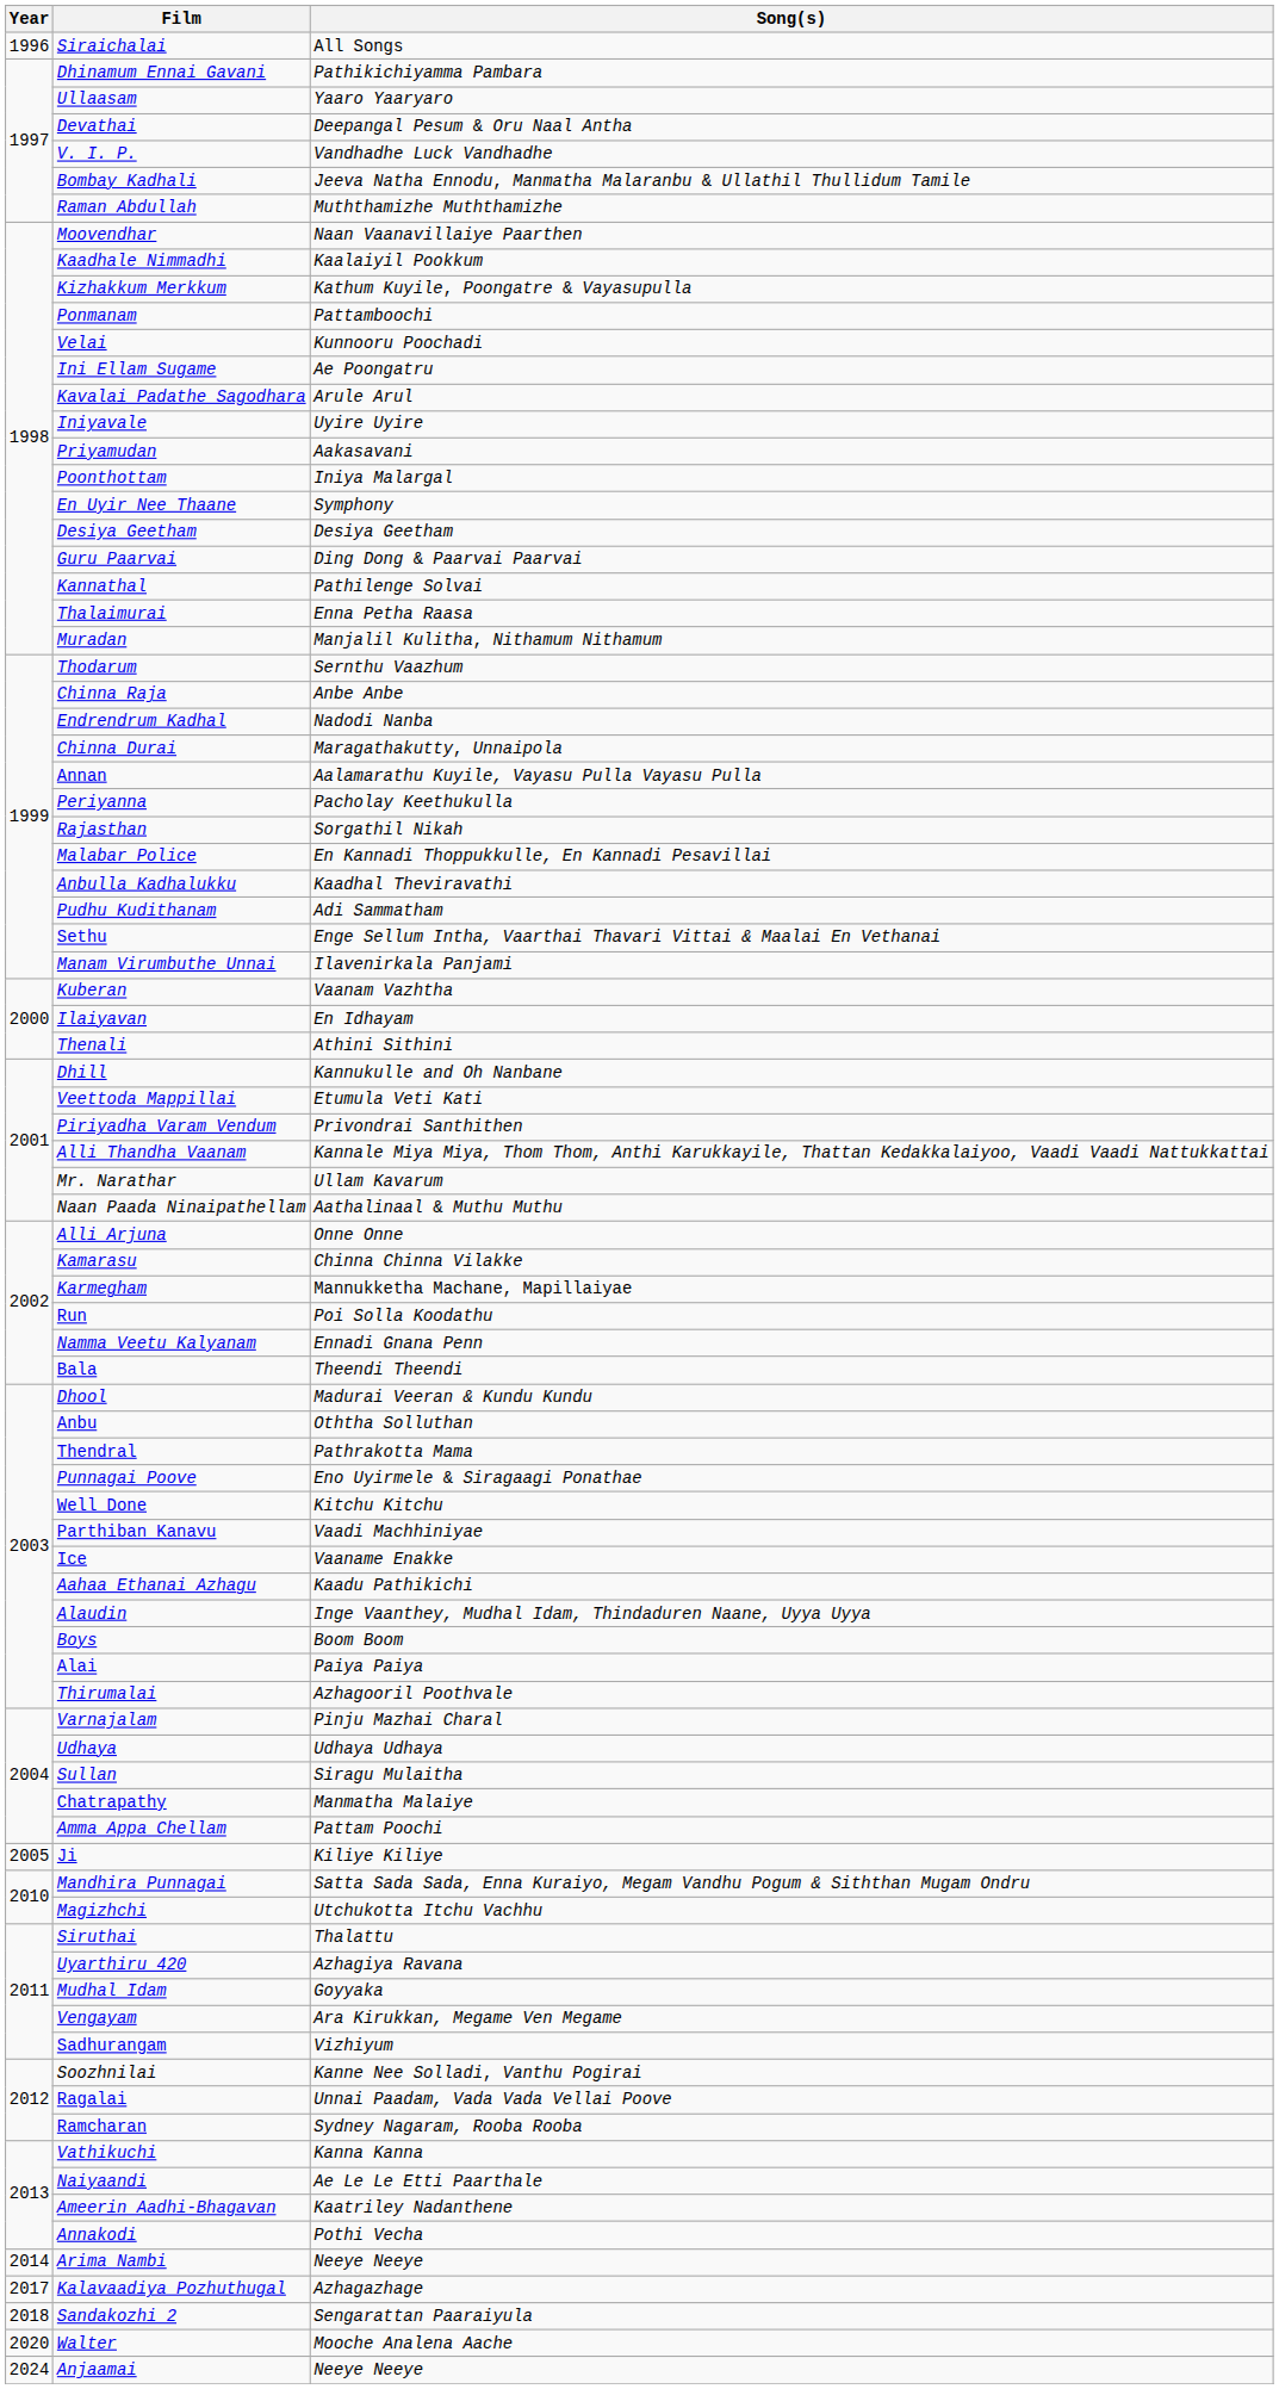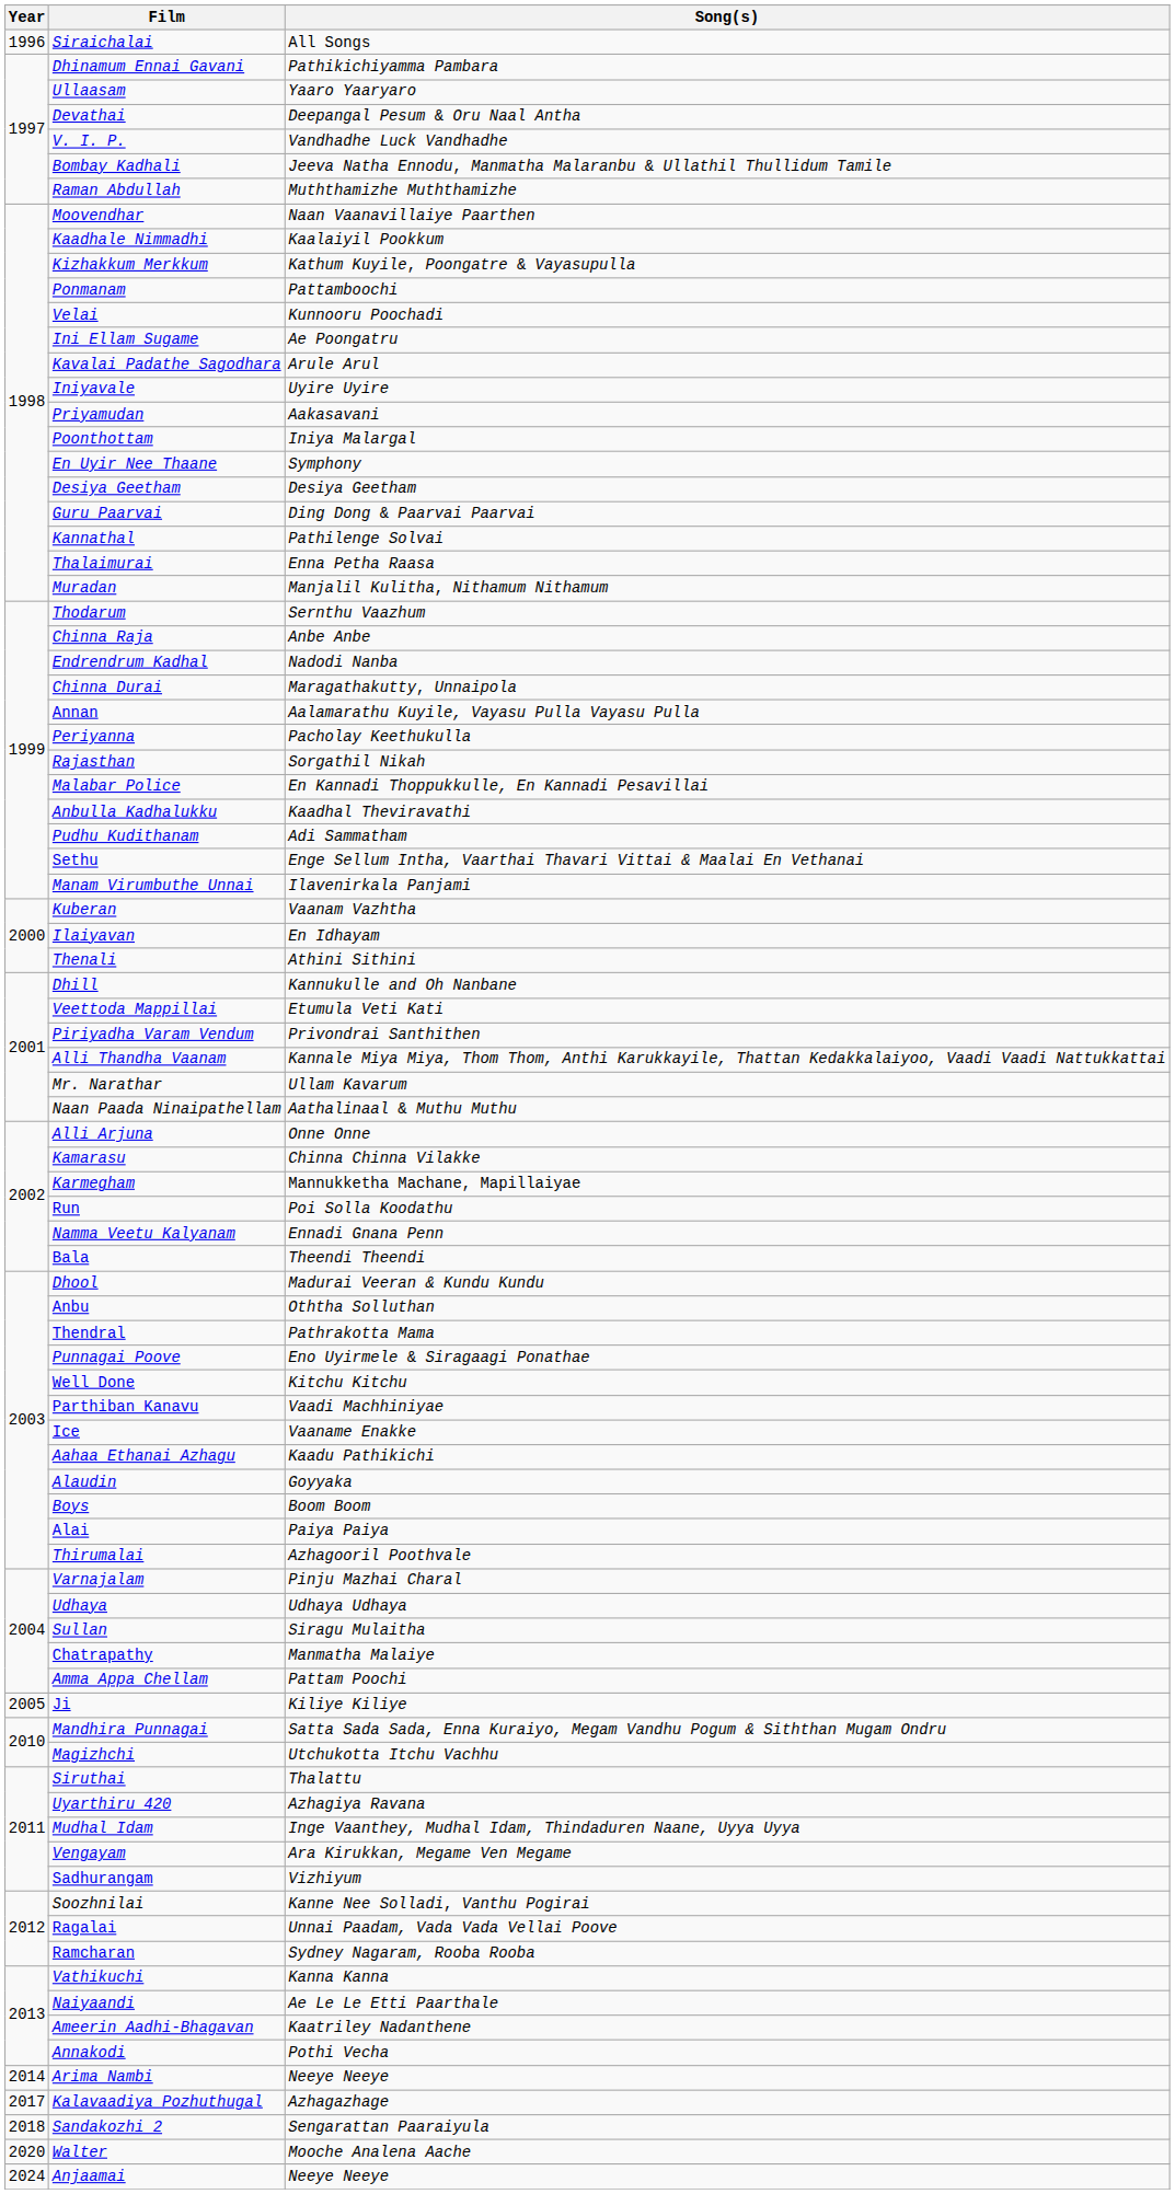 <table class="wikitable sortable">
 <tr>
 <th>Year</th>
 <th>Film</th>
 <th>Song(s)</th>
 </tr>
 <tr>
 <td>1996</td>
 <td><em><a href='#'>Siraichalai</a></em></td>
 <td>All Songs</td>
 </tr>
 <tr>
 <td rowspan="6">1997</td>
 <td><em><a href='#'>Dhinamum Ennai Gavani</a></em></td>
 <td><em>Pathikichiyamma Pambara</em></td>
 </tr>
 <tr>
 <td><em><a href='#'>Ullaasam</a></em></td>
 <td><em>Yaaro Yaaryaro</em></td>
 </tr>
 <tr>
 <td><em><a href='#'>Devathai</a></em></td>
 <td><em>Deepangal Pesum</em> & <em>Oru Naal Antha</em></td>
 </tr>
 <tr>
 <td><em><a href='#'>V. I. P.</a></em></td>
 <td><em>Vandhadhe Luck Vandhadhe</em></td>
 </tr>
 <tr>
 <td><em><a href='#'>Bombay Kadhali</a></em></td>
 <td><em>Jeeva Natha Ennodu</em>, <em>Manmatha Malaranbu</em> & <em>Ullathil Thullidum Tamile</em></td>
 </tr>
 <tr>
 <td><em><a href='#'>Raman Abdullah</a></em></td>
 <td><em>Muththamizhe Muththamizhe</em></td>
 </tr>
 <tr>
 <td rowspan="16">1998</td>
 <td><em><a href='#'>Moovendhar</a></em></td>
 <td><em>Naan Vaanavillaiye Paarthen</em></td>
 </tr>
 <tr>
 <td><em><a href='#'>Kaadhale Nimmadhi</a></em></td>
 <td><em>Kaalaiyil Pookkum</em></td>
 </tr>
 <tr>
 <td><em><a href='#'>Kizhakkum Merkkum</a></em></td>
 <td><em>Kathum Kuyile</em>, <em>Poongatre</em> & <em>Vayasupulla</em></td>
 </tr>
 <tr>
 <td><em><a href='#'>Ponmanam</a></em></td>
 <td><em>Pattamboochi</em></td>
 </tr>
 <tr>
 <td><em><a href='#'>Velai</a></em></td>
 <td><em>Kunnooru Poochadi</em></td>
 </tr>
 <tr>
 <td><em><a href='#'>Ini Ellam Sugame</a></em></td>
 <td><em>Ae Poongatru</em></td>
 </tr>
 <tr>
 <td><em><a href='#'>Kavalai Padathe Sagodhara</a></em></td>
 <td><em>Arule Arul</em></td>
 </tr>
 <tr>
 <td><em><a href='#'>Iniyavale</a></em></td>
 <td><em>Uyire Uyire</em></td>
 </tr>
 <tr>
 <td><em><a href='#'>Priyamudan</a></em></td>
 <td><em>Aakasavani</em></td>
 </tr>
 <tr>
 <td><em><a href='#'>Poonthottam</a></em></td>
 <td><em>Iniya Malargal</em></td>
 </tr>
 <tr>
 <td><em><a href='#'>En Uyir Nee Thaane</a></em></td>
 <td><em>Symphony</em></td>
 </tr>
 <tr>
 <td><em><a href='#'>Desiya Geetham</a></em></td>
 <td><em>Desiya Geetham</em></td>
 </tr>
 <tr>
 <td><em><a href='#'>Guru Paarvai</a></em></td>
 <td><em>Ding Dong</em> & <em>Paarvai Paarvai</em></td>
 </tr>
 <tr>
 <td><em><a href='#'>Kannathal</a></em></td>
 <td><em>Pathilenge Solvai</em></td>
 </tr>
 <tr>
 <td><em><a href='#'>Thalaimurai</a></em></td>
 <td><em>Enna Petha Raasa</em></td>
 </tr>
 <tr>
 <td><em><a href='#'>Muradan</a></em></td>
 <td><em>Manjalil Kulitha</em>, <em>Nithamum Nithamum</em></td>
 </tr>
 <tr>
 <td rowspan="12">1999</td>
 <td><em><a href='#'>Thodarum</a></em></td>
 <td><em>Sernthu Vaazhum</em></td>
 </tr>
 <tr>
 <td><em><a href='#'>Chinna Raja</a></em></td>
 <td><em>Anbe Anbe</em></td>
 </tr>
 <tr>
 <td><em><a href='#'>Endrendrum Kadhal</a></em></td>
 <td><em>Nadodi Nanba</em></td>
 </tr>
 <tr>
 <td><em><a href='#'>Chinna Durai</a></em></td>
 <td><em>Maragathakutty</em>, <em>Unnaipola</em></td>
 </tr>
 <tr>
 <td><em><a href='#'></em>Annan<em></a></em></td>
 <td><em>Aalamarathu Kuyile, Vayasu Pulla Vayasu Pulla</em></td>
 </tr>
 <tr>
 <td><em><a href='#'>Periyanna</a></em></td>
 <td><em>Pacholay Keethukulla</em></td>
 </tr>
 <tr>
 <td><em><a href='#'>Rajasthan</a></em></td>
 <td><em>Sorgathil Nikah</em></td>
 </tr>
 <tr>
 <td><em><a href='#'>Malabar Police</a></em></td>
 <td><em>En Kannadi Thoppukkulle, En Kannadi Pesavillai</em></td>
 </tr>
 <tr>
 <td><em><a href='#'>Anbulla Kadhalukku</a></em></td>
 <td><em>Kaadhal Theviravathi</em></td>
 </tr>
 <tr>
 <td><em><a href='#'>Pudhu Kudithanam</a></em></td>
 <td><em>Adi Sammatham</em></td>
 </tr>
 <tr>
 <td><em><a href='#'></em>Sethu<em></a></em></td>
 <td><em>Enge Sellum Intha, Vaarthai Thavari Vittai & Maalai En Vethanai</em></td>
 </tr>
 <tr>
 <td><em><a href='#'>Manam Virumbuthe Unnai</a></em></td>
 <td><em>Ilavenirkala Panjami</em></td>
 </tr>
 <tr>
 <td rowspan="3">2000</td>
 <td><em><a href='#'>Kuberan</a></em></td>
 <td><em>Vaanam Vazhtha</em></td>
 </tr>
 <tr>
 <td><em><a href='#'>Ilaiyavan</a></em></td>
 <td><em>En Idhayam</em></td>
 </tr>
 <tr>
 <td><em><a href='#'>Thenali</a></em></td>
 <td><em>Athini Sithini</em></td>
 </tr>
 <tr>
 <td rowspan="6">2001</td>
 <td><em><a href='#'>Dhill</a></em></td>
 <td><em>Kannukulle and Oh Nanbane</em></td>
 </tr>
 <tr>
 <td><em><a href='#'>Veettoda Mappillai</a></em></td>
 <td><em>Etumula Veti Kati</em></td>
 </tr>
 <tr>
 <td><em><a href='#'>Piriyadha Varam Vendum</a></em></td>
 <td><em>Privondrai Santhithen</em></td>
 </tr>
 <tr>
 <td><em><a href='#'>Alli Thandha Vaanam</a></em></td>
 <td><em>Kannale Miya Miya, Thom Thom, Anthi Karukkayile, Thattan Kedakkalaiyoo, Vaadi Vaadi Nattukkattai</em></td>
 </tr>
 <tr>
 <td><em>Mr. Narathar</em></td>
 <td><em>Ullam Kavarum</em></td>
 </tr>
 <tr>
 <td><em>Naan Paada Ninaipathellam</em></td>
 <td><em>Aathalinaal</em> & <em>Muthu Muthu</em></td>
 </tr>
 <tr>
 <td rowspan="6">2002</td>
 <td><em><a href='#'>Alli Arjuna</a></em></td>
 <td><em>Onne Onne</em></td>
 </tr>
 <tr>
 <td><em><a href='#'>Kamarasu</a></em></td>
 <td><em>Chinna Chinna Vilakke</em></td>
 </tr>
 <tr>
 <td><em><a href='#'>Karmegham</a></em></td>
 <td>Mannukketha Machane, Mapillaiyae</td>
 </tr>
 <tr>
 <td><em><a href='#'></em>Run<em></a></em></td>
 <td><em>Poi Solla Koodathu</em></td>
 </tr>
 <tr>
 <td><em><a href='#'>Namma Veetu Kalyanam</a></em></td>
 <td><em>Ennadi Gnana Penn</em></td>
 </tr>
 <tr>
 <td><em><a href='#'></em>Bala<em></a></em></td>
 <td><em>Theendi Theendi</em></td>
 </tr>
 <tr>
 <td rowspan="12">2003</td>
 <td><em><a href='#'>Dhool</a></em></td>
 <td><em>Madurai Veeran & Kundu Kundu</em></td>
 </tr>
 <tr>
 <td><em><a href='#'></em>Anbu<em></a></em></td>
 <td><em>Oththa Solluthan</em></td>
 </tr>
 <tr>
 <td><em><a href='#'></em>Thendral<em></a></em></td>
 <td><em>Pathrakotta Mama</em></td>
 </tr>
 <tr>
 <td><em><a href='#'>Punnagai Poove</a></em></td>
 <td><em>Eno Uyirmele</em> & <em>Siragaagi Ponathae</em></td>
 </tr>
 <tr>
 <td><em><a href='#'></em>Well Done<em></a></em></td>
 <td><em>Kitchu Kitchu</em></td>
 </tr>
 <tr>
 <td><em><a href='#'></em>Parthiban Kanavu<em></a></em></td>
 <td><em>Vaadi Machhiniyae</em></td>
 </tr>
 <tr>
 <td><em><a href='#'></em>Ice<em></a></em></td>
 <td><em>Vaaname Enakke</em></td>
 </tr>
 <tr>
 <td><em><a href='#'>Aahaa Ethanai Azhagu</a></em></td>
 <td><em>Kaadu Pathikichi</em></td>
 </tr>
 <tr>
 <td><em><a href='#'>Alaudin</a></em></td>
-<td><em>Inge Vaanthey,  Mudhal Idam, Thindaduren Naane, Uyya Uyya</em></td>
+<td><em>Goyyaka</em></td>
 </tr>
 <tr>
 <td><em><a href='#'>Boys</a></em></td>
 <td><em>Boom Boom</em></td>
 </tr>
 <tr>
 <td><em><a href='#'></em>Alai<em></a></em></td>
 <td><em>Paiya Paiya</em></td>
 </tr>
 <tr>
 <td><em><a href='#'>Thirumalai</a></em></td>
 <td><em>Azhagooril Poothvale</em></td>
 </tr>
 <tr>
 <td rowspan="5">2004</td>
 <td><em><a href='#'>Varnajalam</a></em></td>
 <td><em>Pinju Mazhai Charal</em></td>
 </tr>
 <tr>
 <td><em><a href='#'>Udhaya</a></em></td>
 <td><em>Udhaya Udhaya</em></td>
 </tr>
 <tr>
 <td><em><a href='#'>Sullan</a></em></td>
 <td><em>Siragu Mulaitha</em></td>
 </tr>
 <tr>
 <td><em><a href='#'></em>Chatrapathy<em></a></em></td>
 <td><em>Manmatha Malaiye</em></td>
 </tr>
 <tr>
 <td><em><a href='#'>Amma Appa Chellam</a></em></td>
 <td><em>Pattam Poochi</em></td>
 </tr>
 <tr>
 <td>2005</td>
 <td><em><a href='#'></em>Ji<em></a></em></td>
 <td><em>Kiliye Kiliye</em></td>
 </tr>
 <tr>
 <td rowspan="2">2010</td>
 <td><a href='#'><em>Mandhira Punnagai</em></a></td>
 <td><em>Satta Sada Sada, Enna Kuraiyo, Megam Vandhu Pogum & Siththan Mugam Ondru</em></td>
 </tr>
 <tr>
 <td><em><a href='#'>Magizhchi</a></em></td>
 <td><em>Utchukotta Itchu Vachhu</em></td>
 </tr>
 <tr>
 <td rowspan="5">2011</td>
 <td><em><a href='#'>Siruthai</a></em></td>
 <td><em>Thalattu</em></td>
 </tr>
 <tr>
 <td><em><a href='#'>Uyarthiru 420</a></em></td>
 <td><em>Azhagiya Ravana</em></td>
 </tr>
 <tr>
 <td><em><a href='#'>Mudhal Idam</a></em></td>
-<td><em>Goyyaka</em></td>
+<td><em>Inge Vaanthey,  Mudhal Idam, Thindaduren Naane, Uyya Uyya</em></td>
 </tr>
 <tr>
 <td><em><a href='#'>Vengayam</a></em></td>
 <td><em>Ara Kirukkan, Megame Ven Megame</em></td>
 </tr>
 <tr>
 <td><em><a href='#'></em>Sadhurangam<em></a></em></td>
 <td><em>Vizhiyum</em></td>
 </tr>
 <tr>
 <td rowspan="3">2012</td>
 <td><em>Soozhnilai</em></td>
 <td><em>Kanne Nee Solladi</em>, <em>Vanthu Pogirai</em></td>
 </tr>
 <tr>
 <td><em><a href='#'></em>Ragalai<em></a></em></td>
 <td><em>Unnai Paadam, Vada Vada Vellai Poove</em></td>
 </tr>
 <tr>
 <td><em><a href='#'></em>Ramcharan<em></a></em></td>
 <td><em>Sydney Nagaram, Rooba Rooba</em></td>
 </tr>
 <tr>
 <td rowspan="4">2013</td>
 <td><em><a href='#'>Vathikuchi</a></em></td>
 <td><em>Kanna Kanna</em></td>
 </tr>
 <tr>
 <td><em><a href='#'>Naiyaandi</a></em></td>
 <td><em>Ae Le Le Etti Paarthale</em></td>
 </tr>
 <tr>
 <td><em><a href='#'>Ameerin Aadhi-Bhagavan</a></em></td>
 <td><em>Kaatriley Nadanthene</em></td>
 </tr>
 <tr>
 <td><em><a href='#'>Annakodi</a></em></td>
 <td><em>Pothi Vecha</em></td>
 </tr>
 <tr>
 <td>2014</td>
 <td><em><a href='#'>Arima Nambi</a></em></td>
 <td><em>Neeye Neeye</em></td>
 </tr>
 <tr>
 <td>2017</td>
 <td><em><a href='#'>Kalavaadiya Pozhuthugal</a></em></td>
 <td><em>Azhagazhage</em></td>
 </tr>
 <tr>
 <td>2018</td>
 <td><em><a href='#'>Sandakozhi 2</a></em></td>
 <td><em>Sengarattan Paaraiyula</em></td>
 </tr>
 <tr>
 <td>2020</td>
 <td><a href='#'><em>Walter</em></a></td>
 <td><em>Mooche Analena Aache</em></td>
 </tr>
 <tr>
 <td>2024</td>
 <td><em><a href='#'>Anjaamai</a></em></td>
 <td><em>Neeye Neeye</em></td>
 </tr>
 <tr>
 </tr>
 </table>
